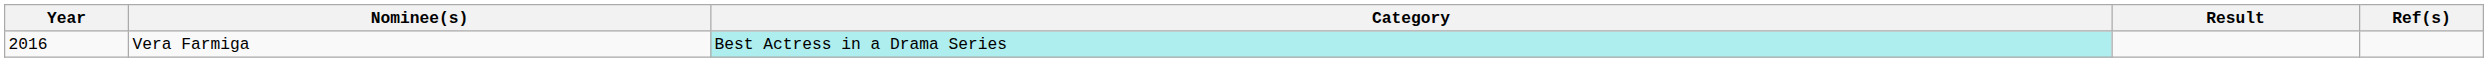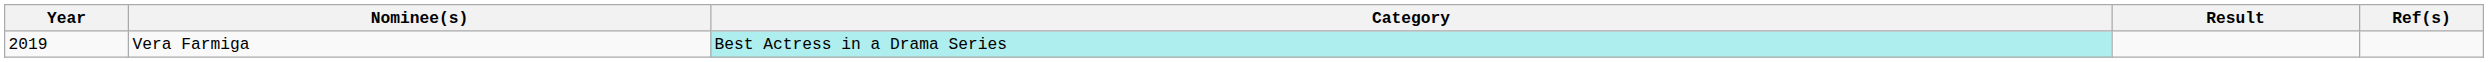 <table class="wikitable" width=100%>
 <tr>
 <th width=5%>Year</th>
 <th>Nominee(s)</th>
 <th>Category</th>
 <th width=10%>Result</th>
 <th width=5%>Ref(s)</th>
 </tr>
 <tr>
-<td>2016</td>
+<td>2019</td>
 <td>Vera Farmiga</td>
 <td style="background: paleturquoise;">Best Actress in a Drama Series</td>
 <td></td>
 <td></td>
 </tr>
 </table>
